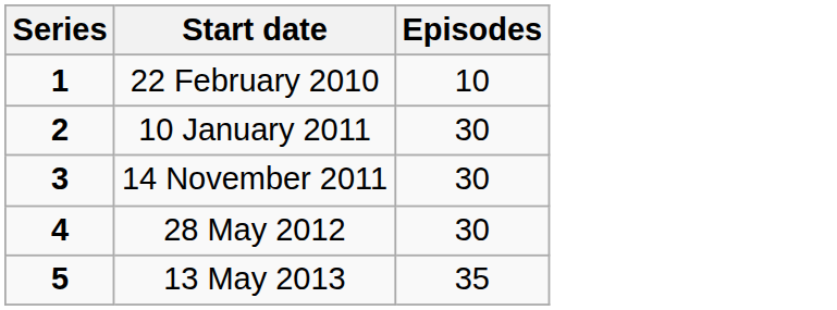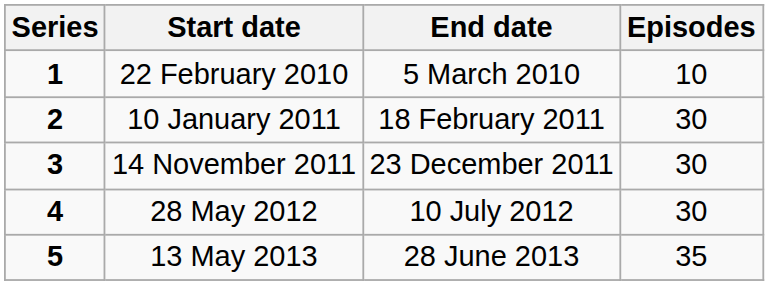 <table class="wikitable" style="text-align:center;">
 <tr>
 <th>Series</th>
 <th>Start date</th>
+<th>End date</th>
 <th>Episodes</th>
 </tr>
 <tr>
 <td><strong>1</strong></td>
 <td>22 February 2010</td>
+<td>5 March 2010</td>
 <td>10</td>
 </tr>
 <tr>
 <td><strong>2</strong></td>
 <td>10 January 2011</td>
+<td>18 February 2011</td>
 <td>30</td>
 </tr>
 <tr>
 <td><strong>3</strong></td>
 <td>14 November 2011</td>
+<td>23 December 2011</td>
 <td>30</td>
 </tr>
 <tr>
 <td><strong>4</strong></td>
 <td>28 May 2012</td>
+<td>10 July 2012</td>
 <td>30</td>
 </tr>
 <tr>
 <td><strong>5</strong></td>
 <td>13 May 2013</td>
+<td>28 June 2013</td>
 <td>35</td>
 </tr>
 </table>
